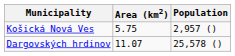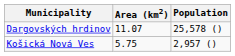 <table class="wikitable sortable">
 <tr>
 <th>Municipality</th>
 <th>Area (km<sup>2</sup>)</th>
 <th>Population</th>
 </tr>
 <tr>
+<td><a href='#'>Dargovských hrdinov</a></td>
+<td>11.07</td>
+<td>25,578 ()</td>
+</tr>
+<tr>
 <td><a href='#'>Košická Nová Ves</a></td>
 <td>5.75</td>
 <td>2,957 ()</td>
 </tr>
-<tr>
-<td><a href='#'>Dargovských hrdinov</a></td>
-<td>11.07</td>
-<td>25,578 ()</td>
-</tr>
 </table>
